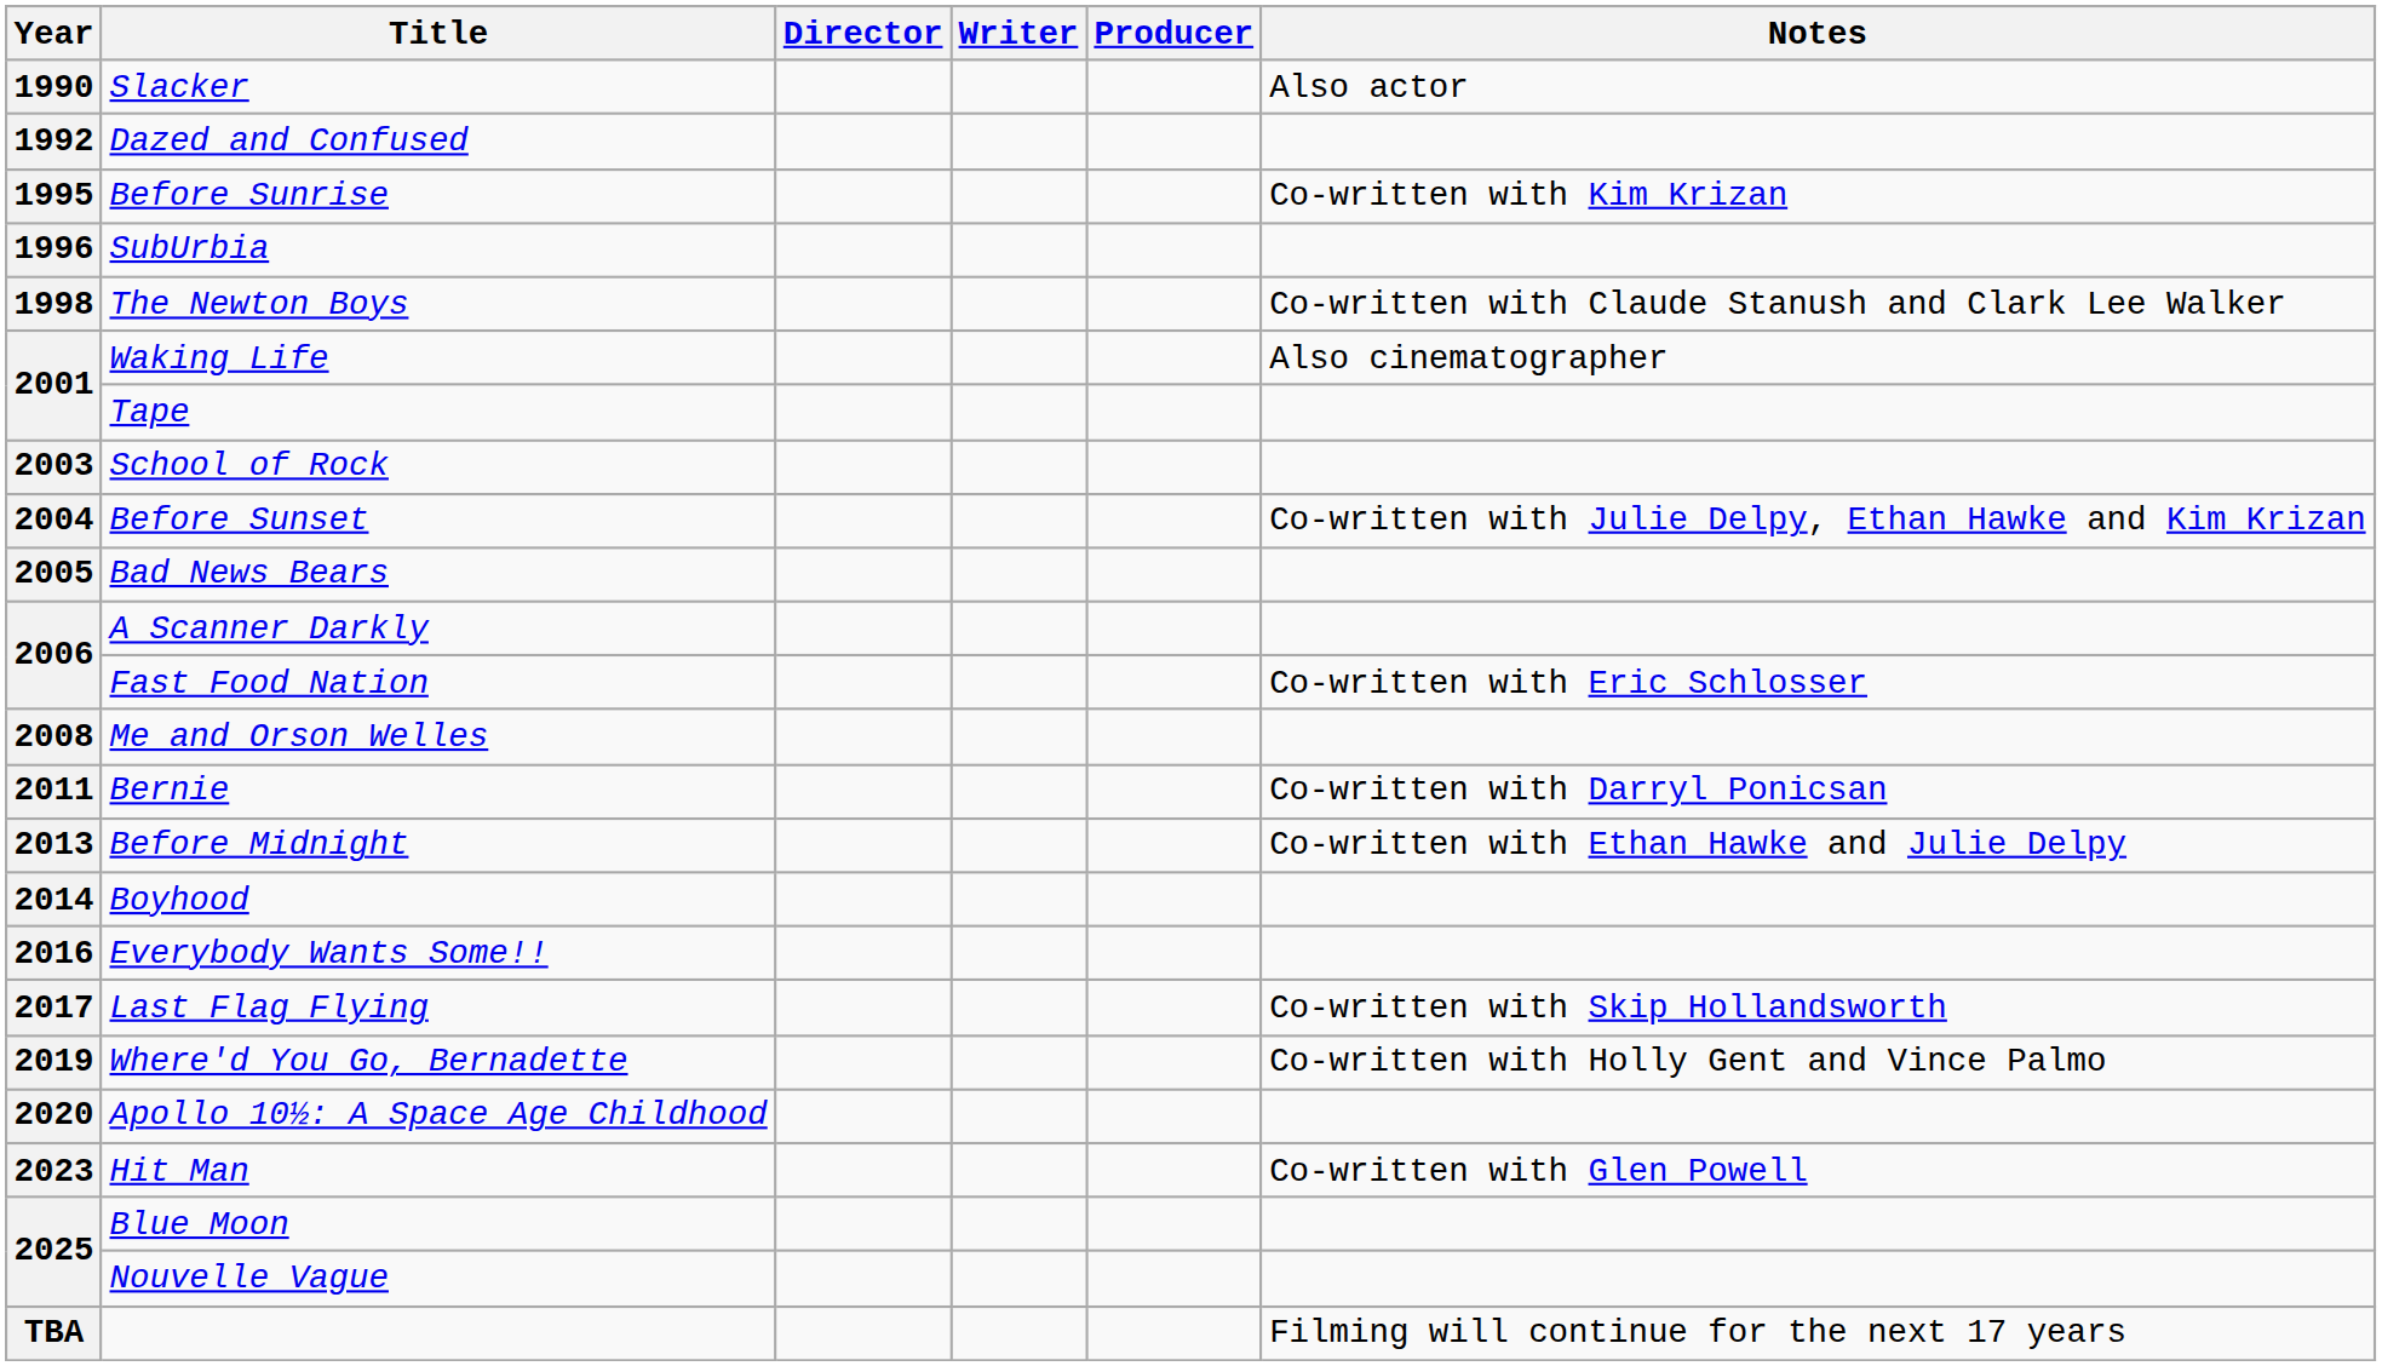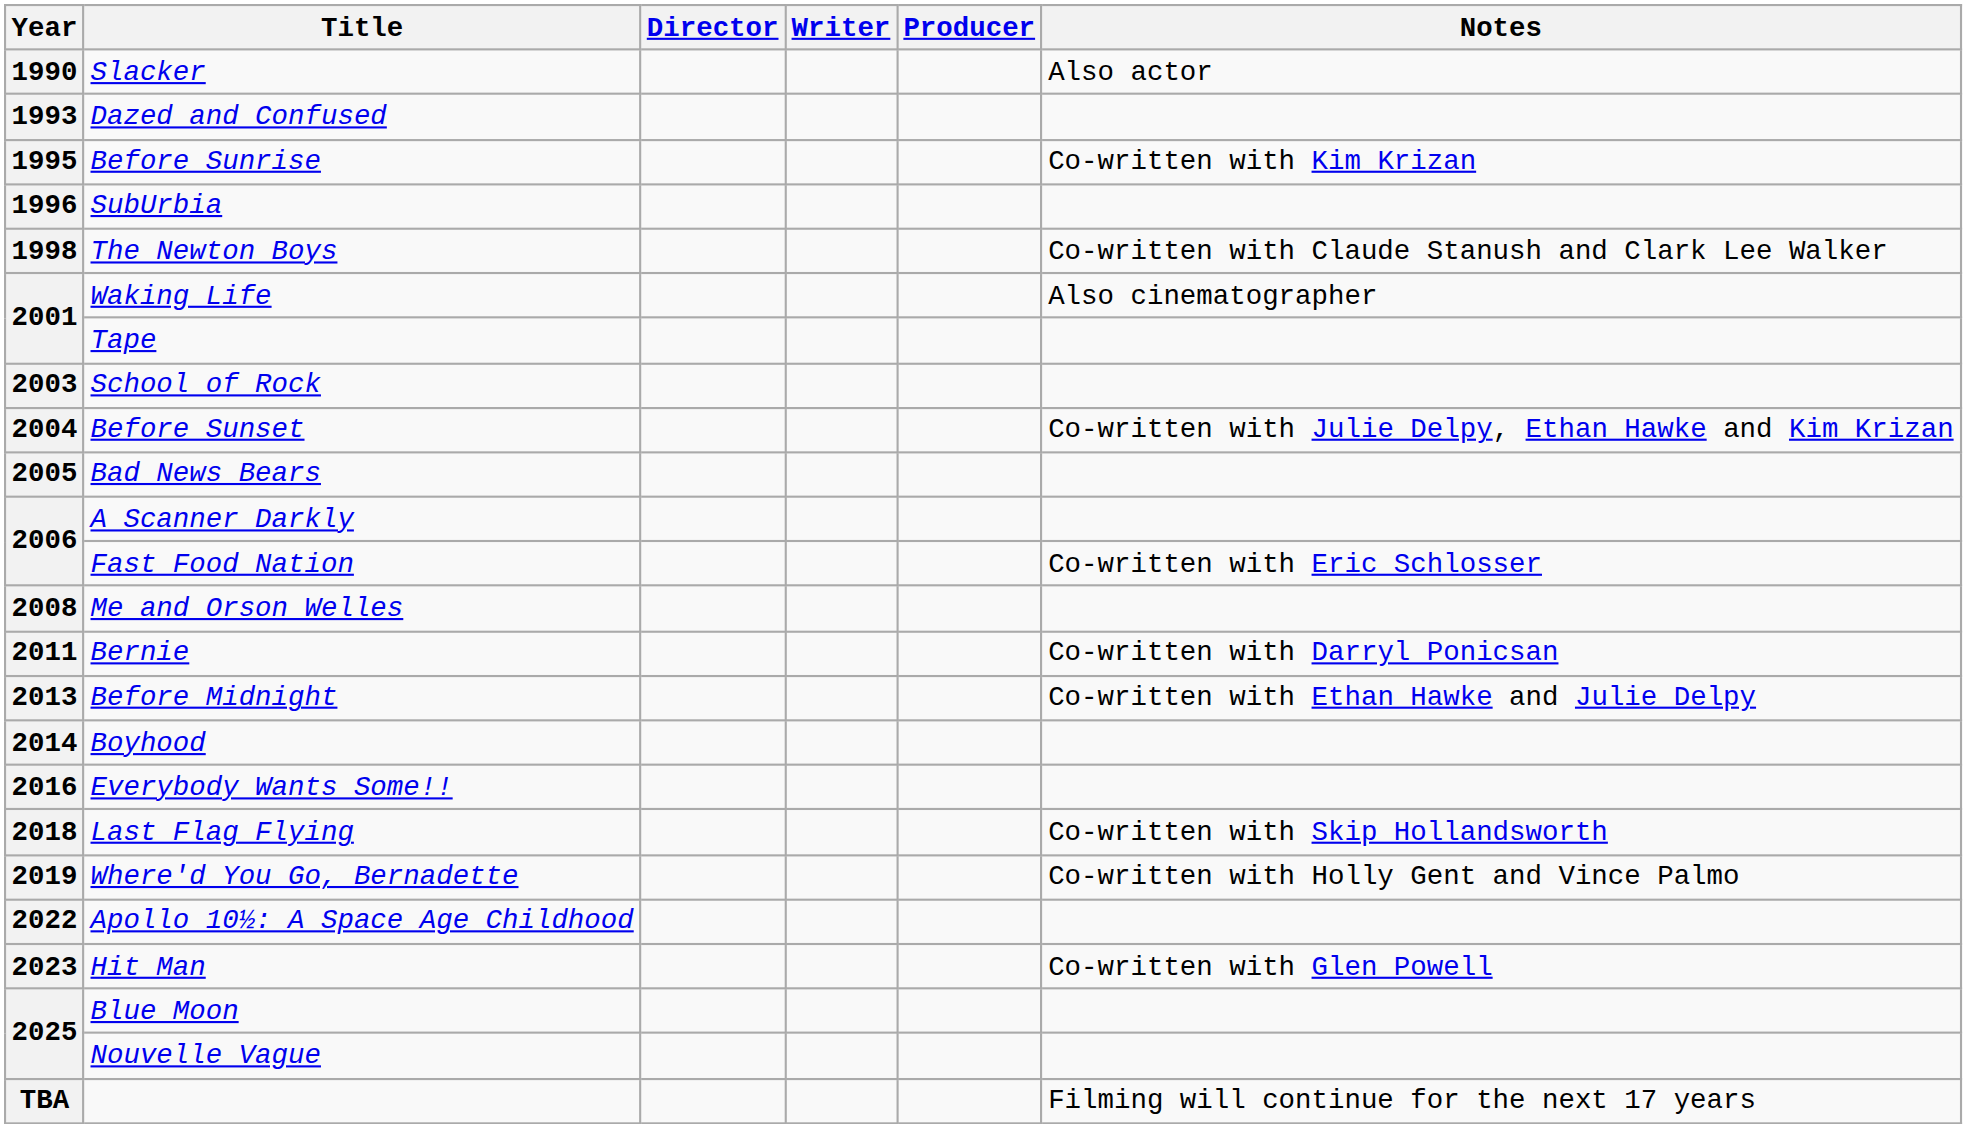 <table class="wikitable">
 <tr>
 <th>Year</th>
 <th>Title</th>
 <th><a href='#'>Director</a></th>
 <th><a href='#'>Writer</a></th>
 <th><a href='#'>Producer</a></th>
 <th>Notes</th>
 </tr>
 <tr>
 <th>1990</th>
 <td><em><a href='#'>Slacker</a></em></td>
 <td></td>
 <td></td>
 <td></td>
 <td>Also actor</td>
 </tr>
 <tr>
-<th>1992</th>
+<th>1993</th>
 <td><em><a href='#'>Dazed and Confused</a></em></td>
 <td></td>
 <td></td>
 <td></td>
 <td></td>
 </tr>
 <tr>
 <th>1995</th>
 <td><em><a href='#'>Before Sunrise</a></em></td>
 <td></td>
 <td></td>
 <td></td>
 <td>Co-written with <a href='#'>Kim Krizan</a></td>
 </tr>
 <tr>
 <th>1996</th>
 <td><em><a href='#'>SubUrbia</a></em></td>
 <td></td>
 <td></td>
 <td></td>
 <td></td>
 </tr>
 <tr>
 <th>1998</th>
 <td><em><a href='#'>The Newton Boys</a></em></td>
 <td></td>
 <td></td>
 <td></td>
 <td>Co-written with Claude Stanush and Clark Lee Walker</td>
 </tr>
 <tr>
 <th rowspan="2">2001</th>
 <td><em><a href='#'>Waking Life</a></em></td>
 <td></td>
 <td></td>
 <td></td>
 <td>Also cinematographer</td>
 </tr>
 <tr>
 <td><em><a href='#'>Tape</a></em></td>
 <td></td>
 <td></td>
 <td></td>
 <td></td>
 </tr>
 <tr>
 <th>2003</th>
 <td><em><a href='#'>School of Rock</a></em></td>
 <td></td>
 <td></td>
 <td></td>
 <td></td>
 </tr>
 <tr>
 <th>2004</th>
 <td><em><a href='#'>Before Sunset</a></em></td>
 <td></td>
 <td></td>
 <td></td>
 <td>Co-written with <a href='#'>Julie Delpy</a>, <a href='#'>Ethan Hawke</a> and <a href='#'>Kim Krizan</a></td>
 </tr>
 <tr>
 <th>2005</th>
 <td><em><a href='#'>Bad News Bears</a></em></td>
 <td></td>
 <td></td>
 <td></td>
 <td></td>
 </tr>
 <tr>
 <th rowspan="2">2006</th>
 <td><em><a href='#'>A Scanner Darkly</a></em></td>
 <td></td>
 <td></td>
 <td></td>
 <td></td>
 </tr>
 <tr>
 <td><em><a href='#'>Fast Food Nation</a></em></td>
 <td></td>
 <td></td>
 <td></td>
 <td>Co-written with <a href='#'>Eric Schlosser</a></td>
 </tr>
 <tr>
 <th>2008</th>
 <td><em><a href='#'>Me and Orson Welles</a></em></td>
 <td></td>
 <td></td>
 <td></td>
 <td></td>
 </tr>
 <tr>
 <th>2011</th>
 <td><em><a href='#'>Bernie</a></em></td>
 <td></td>
 <td></td>
 <td></td>
 <td>Co-written with <a href='#'>Darryl Ponicsan</a></td>
 </tr>
 <tr>
 <th>2013</th>
 <td><em><a href='#'>Before Midnight</a></em></td>
 <td></td>
 <td></td>
 <td></td>
 <td>Co-written with <a href='#'>Ethan Hawke</a> and <a href='#'>Julie Delpy</a></td>
 </tr>
 <tr>
 <th>2014</th>
 <td><em><a href='#'>Boyhood</a></em></td>
 <td></td>
 <td></td>
 <td></td>
 <td></td>
 </tr>
 <tr>
 <th>2016</th>
 <td><em><a href='#'>Everybody Wants Some!!</a></em></td>
 <td></td>
 <td></td>
 <td></td>
 <td></td>
 </tr>
 <tr>
-<th>2017</th>
+<th>2018</th>
 <td><em><a href='#'>Last Flag Flying</a></em></td>
 <td></td>
 <td></td>
 <td></td>
 <td>Co-written with <a href='#'>Skip Hollandsworth</a></td>
 </tr>
 <tr>
 <th>2019</th>
 <td><em><a href='#'>Where'd You Go, Bernadette</a></em></td>
 <td></td>
 <td></td>
 <td></td>
 <td>Co-written with Holly Gent and Vince Palmo</td>
 </tr>
 <tr>
-<th>2020</th>
+<th>2022</th>
 <td><em><a href='#'>Apollo 10½: A Space Age Childhood</a></em></td>
 <td></td>
 <td></td>
 <td></td>
 <td></td>
 </tr>
 <tr>
 <th>2023</th>
 <td><em><a href='#'>Hit Man</a></em></td>
 <td></td>
 <td></td>
 <td></td>
 <td>Co-written with <a href='#'>Glen Powell</a></td>
 </tr>
 <tr>
 <th rowspan="2">2025</th>
 <td><em><a href='#'>Blue Moon</a></em></td>
 <td></td>
 <td></td>
 <td></td>
 <td></td>
 </tr>
 <tr>
 <td><em><a href='#'>Nouvelle Vague</a></em></td>
 <td></td>
 <td></td>
 <td></td>
 </tr>
 <tr>
 <th>TBA</th>
 <td></td>
 <td></td>
 <td></td>
 <td></td>
 <td>Filming will continue for the next 17 years</td>
 </tr>
 </table>
